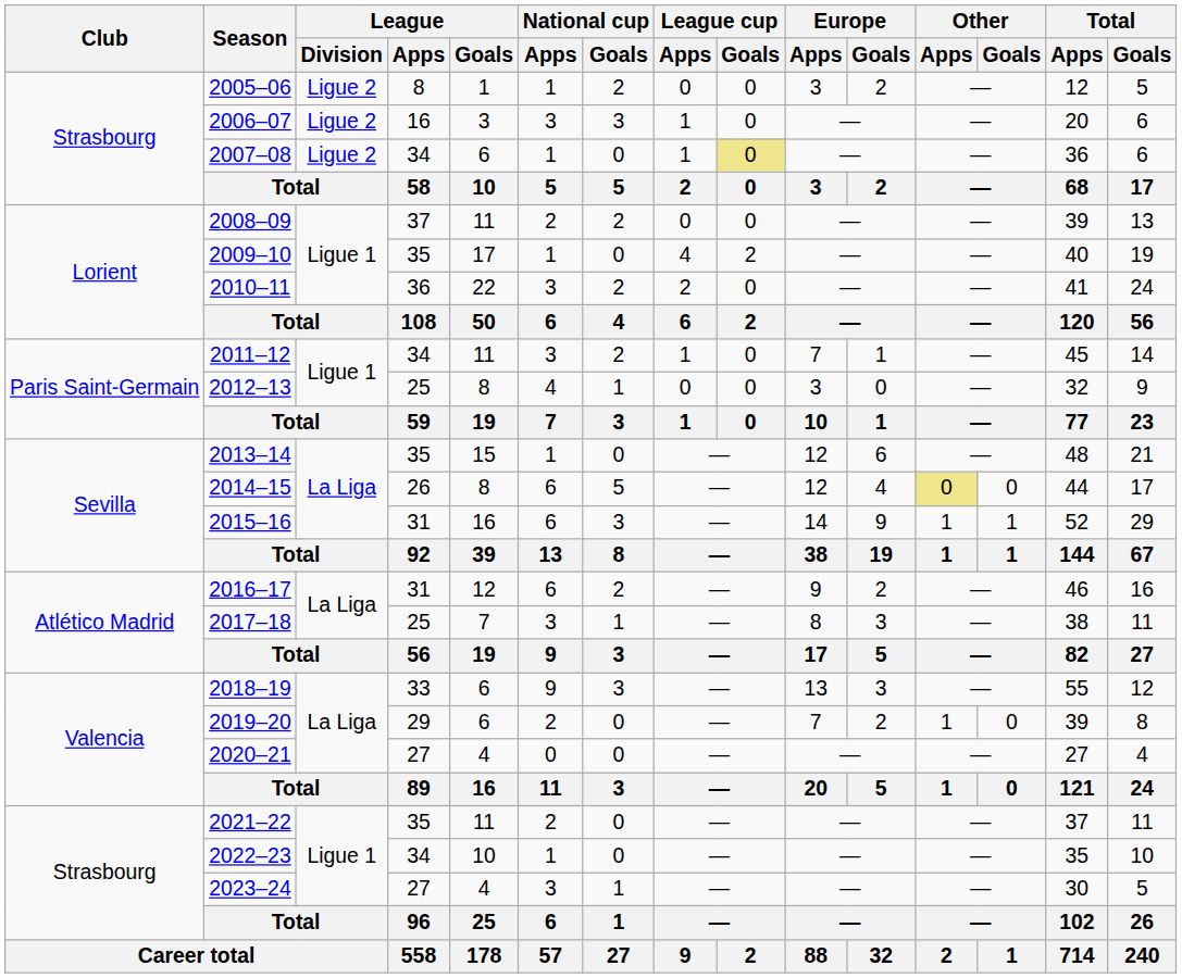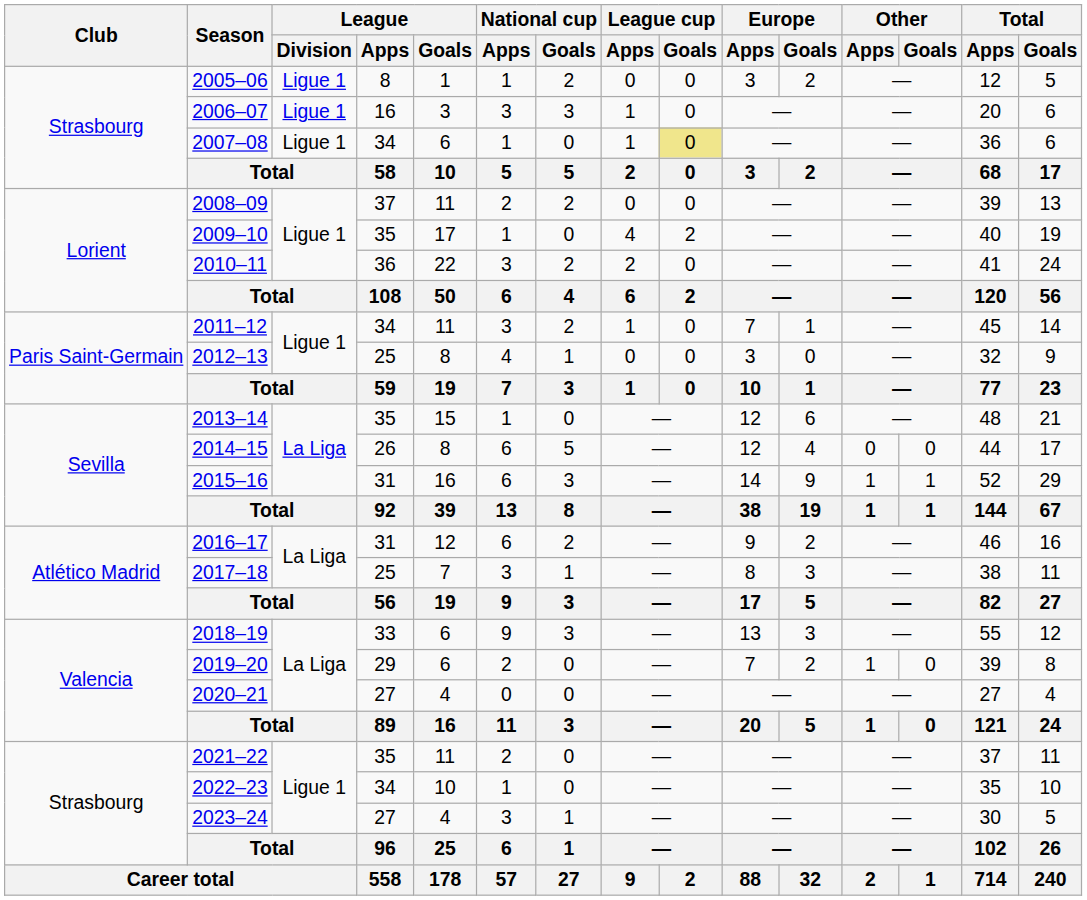 <table class="wikitable" style="text-align:center">
 <tr>
 <th rowspan="2">Club</th>
 <th rowspan="2">Season</th>
 <th colspan="3">League</th>
 <th colspan="2">National cup</th>
 <th colspan="2">League cup</th>
 <th colspan="2">Europe</th>
 <th colspan="2">Other</th>
 <th colspan="2">Total</th>
 </tr>
 <tr>
 <th>Division</th>
 <th>Apps</th>
 <th>Goals</th>
 <th>Apps</th>
 <th>Goals</th>
 <th>Apps</th>
 <th>Goals</th>
 <th>Apps</th>
 <th>Goals</th>
 <th>Apps</th>
 <th>Goals</th>
 <th>Apps</th>
 <th>Goals</th>
 </tr>
 <tr>
 <td rowspan="4"><a href='#'>Strasbourg</a></td>
 <td><a href='#'>2005–06</a></td>
-<td><a href='#'>Ligue 2</a></td>
+<td><a href='#'>Ligue 1</a></td>
 <td>8</td>
 <td>1</td>
 <td>1</td>
 <td>2</td>
 <td>0</td>
 <td>0</td>
 <td>3</td>
 <td>2</td>
 <td colspan="2">—</td>
 <td>12</td>
 <td>5</td>
 </tr>
 <tr>
 <td><a href='#'>2006–07</a></td>
-<td><a href='#'>Ligue 2</a></td>
+<td><a href='#'>Ligue 1</a></td>
 <td>16</td>
 <td>3</td>
 <td>3</td>
 <td>3</td>
 <td>1</td>
 <td>0</td>
 <td colspan="2">—</td>
 <td colspan="2">—</td>
 <td>20</td>
 <td>6</td>
 </tr>
 <tr>
 <td><a href='#'>2007–08</a></td>
-<td><a href='#'>Ligue 2</a></td>
+<td>Ligue 1</td>
 <td>34</td>
 <td>6</td>
 <td>1</td>
 <td>0</td>
 <td>1</td>
 <td style="background: khaki;">0</td>
 <td colspan="2">—</td>
 <td colspan="2">—</td>
 <td>36</td>
 <td>6</td>
 </tr>
 <tr>
 <th colspan="2">Total</th>
 <th>58</th>
 <th>10</th>
 <th>5</th>
 <th>5</th>
 <th>2</th>
 <th>0</th>
 <th>3</th>
 <th>2</th>
 <th colspan="2">—</th>
 <th>68</th>
 <th>17</th>
 </tr>
 <tr>
 <td rowspan="4"><a href='#'>Lorient</a></td>
 <td><a href='#'>2008–09</a></td>
 <td rowspan="3">Ligue 1</td>
 <td>37</td>
 <td>11</td>
 <td>2</td>
 <td>2</td>
 <td>0</td>
 <td>0</td>
 <td colspan="2">—</td>
 <td colspan="2">—</td>
 <td>39</td>
 <td>13</td>
 </tr>
 <tr>
 <td><a href='#'>2009–10</a></td>
 <td>35</td>
 <td>17</td>
 <td>1</td>
 <td>0</td>
 <td>4</td>
 <td>2</td>
 <td colspan="2">—</td>
 <td colspan="2">—</td>
 <td>40</td>
 <td>19</td>
 </tr>
 <tr>
 <td><a href='#'>2010–11</a></td>
 <td>36</td>
 <td>22</td>
 <td>3</td>
 <td>2</td>
 <td>2</td>
 <td>0</td>
 <td colspan="2">—</td>
 <td colspan="2">—</td>
 <td>41</td>
 <td>24</td>
 </tr>
 <tr>
 <th colspan="2">Total</th>
 <th>108</th>
 <th>50</th>
 <th>6</th>
 <th>4</th>
 <th>6</th>
 <th>2</th>
 <th colspan="2">—</th>
 <th colspan="2">—</th>
 <th>120</th>
 <th>56</th>
 </tr>
 <tr>
 <td rowspan="3"><a href='#'>Paris Saint-Germain</a></td>
 <td><a href='#'>2011–12</a></td>
 <td rowspan="2">Ligue 1</td>
 <td>34</td>
 <td>11</td>
 <td>3</td>
 <td>2</td>
 <td>1</td>
 <td>0</td>
 <td>7</td>
 <td>1</td>
 <td colspan="2">—</td>
 <td>45</td>
 <td>14</td>
 </tr>
 <tr>
 <td><a href='#'>2012–13</a></td>
 <td>25</td>
 <td>8</td>
 <td>4</td>
 <td>1</td>
 <td>0</td>
 <td>0</td>
 <td>3</td>
 <td>0</td>
 <td colspan="2">—</td>
 <td>32</td>
 <td>9</td>
 </tr>
 <tr>
 <th colspan="2">Total</th>
 <th>59</th>
 <th>19</th>
 <th>7</th>
 <th>3</th>
 <th>1</th>
 <th>0</th>
 <th>10</th>
 <th>1</th>
 <th colspan="2">—</th>
 <th>77</th>
 <th>23</th>
 </tr>
 <tr>
 <td rowspan="4"><a href='#'>Sevilla</a></td>
 <td><a href='#'>2013–14</a></td>
 <td rowspan="3"><a href='#'>La Liga</a></td>
 <td>35</td>
 <td>15</td>
 <td>1</td>
 <td>0</td>
 <td colspan="2">—</td>
 <td>12</td>
 <td>6</td>
 <td colspan="2">—</td>
 <td>48</td>
 <td>21</td>
 </tr>
 <tr>
 <td><a href='#'>2014–15</a></td>
 <td>26</td>
 <td>8</td>
 <td>6</td>
 <td>5</td>
 <td colspan="2">—</td>
 <td>12</td>
 <td>4</td>
-<td style="background: khaki;">0</td>
+<td>0</td>
 <td>0</td>
 <td>44</td>
 <td>17</td>
 </tr>
 <tr>
 <td><a href='#'>2015–16</a></td>
 <td>31</td>
 <td>16</td>
 <td>6</td>
 <td>3</td>
 <td colspan="2">—</td>
 <td>14</td>
 <td>9</td>
 <td>1</td>
 <td>1</td>
 <td>52</td>
 <td>29</td>
 </tr>
 <tr>
 <th colspan="2">Total</th>
 <th>92</th>
 <th>39</th>
 <th>13</th>
 <th>8</th>
 <th colspan="2">—</th>
 <th>38</th>
 <th>19</th>
 <th>1</th>
 <th>1</th>
 <th>144</th>
 <th>67</th>
 </tr>
 <tr>
 <td rowspan="3"><a href='#'>Atlético Madrid</a></td>
 <td><a href='#'>2016–17</a></td>
 <td rowspan="2">La Liga</td>
 <td>31</td>
 <td>12</td>
 <td>6</td>
 <td>2</td>
 <td colspan="2">—</td>
 <td>9</td>
 <td>2</td>
 <td colspan="2">—</td>
 <td>46</td>
 <td>16</td>
 </tr>
 <tr>
 <td><a href='#'>2017–18</a></td>
 <td>25</td>
 <td>7</td>
 <td>3</td>
 <td>1</td>
 <td colspan="2">—</td>
 <td>8</td>
 <td>3</td>
 <td colspan="2">—</td>
 <td>38</td>
 <td>11</td>
 </tr>
 <tr>
 <th colspan="2">Total</th>
 <th>56</th>
 <th>19</th>
 <th>9</th>
 <th>3</th>
 <th colspan="2">—</th>
 <th>17</th>
 <th>5</th>
 <th colspan="2">—</th>
 <th>82</th>
 <th>27</th>
 </tr>
 <tr>
 <td rowspan="4"><a href='#'>Valencia</a></td>
 <td><a href='#'>2018–19</a></td>
 <td rowspan="3">La Liga</td>
 <td>33</td>
 <td>6</td>
 <td>9</td>
 <td>3</td>
 <td colspan="2">—</td>
 <td>13</td>
 <td>3</td>
 <td colspan="2">—</td>
 <td>55</td>
 <td>12</td>
 </tr>
 <tr>
 <td><a href='#'>2019–20</a></td>
 <td>29</td>
 <td>6</td>
 <td>2</td>
 <td>0</td>
 <td colspan="2">—</td>
 <td>7</td>
 <td>2</td>
 <td>1</td>
 <td>0</td>
 <td>39</td>
 <td>8</td>
 </tr>
 <tr>
 <td><a href='#'>2020–21</a></td>
 <td>27</td>
 <td>4</td>
 <td>0</td>
 <td>0</td>
 <td colspan="2">—</td>
 <td colspan="2">—</td>
 <td colspan="2">—</td>
 <td>27</td>
 <td>4</td>
 </tr>
 <tr>
 <th colspan="2">Total</th>
 <th>89</th>
 <th>16</th>
 <th>11</th>
 <th>3</th>
 <th colspan="2">—</th>
 <th>20</th>
 <th>5</th>
 <th>1</th>
 <th>0</th>
 <th>121</th>
 <th>24</th>
 </tr>
 <tr>
 <td rowspan="4">Strasbourg</td>
 <td><a href='#'>2021–22</a></td>
 <td rowspan="3">Ligue 1</td>
 <td>35</td>
 <td>11</td>
 <td>2</td>
 <td>0</td>
 <td colspan="2">—</td>
 <td colspan="2">—</td>
 <td colspan="2">—</td>
 <td>37</td>
 <td>11</td>
 </tr>
 <tr>
 <td><a href='#'>2022–23</a></td>
 <td>34</td>
 <td>10</td>
 <td>1</td>
 <td>0</td>
 <td colspan="2">—</td>
 <td colspan="2">—</td>
 <td colspan="2">—</td>
 <td>35</td>
 <td>10</td>
 </tr>
 <tr>
 <td><a href='#'>2023–24</a></td>
 <td>27</td>
 <td>4</td>
 <td>3</td>
 <td>1</td>
 <td colspan="2">—</td>
 <td colspan="2">—</td>
 <td colspan="2">—</td>
 <td>30</td>
 <td>5</td>
 </tr>
 <tr>
 <th colspan="2">Total</th>
 <th>96</th>
 <th>25</th>
 <th>6</th>
 <th>1</th>
 <th colspan="2">—</th>
 <th colspan="2">—</th>
 <th colspan="2">—</th>
 <th>102</th>
 <th>26</th>
 </tr>
 <tr>
 <th colspan="3">Career total</th>
 <th>558</th>
 <th>178</th>
 <th>57</th>
 <th>27</th>
 <th>9</th>
 <th>2</th>
 <th>88</th>
 <th>32</th>
 <th>2</th>
 <th>1</th>
 <th>714</th>
 <th>240</th>
 </tr>
 </table>
